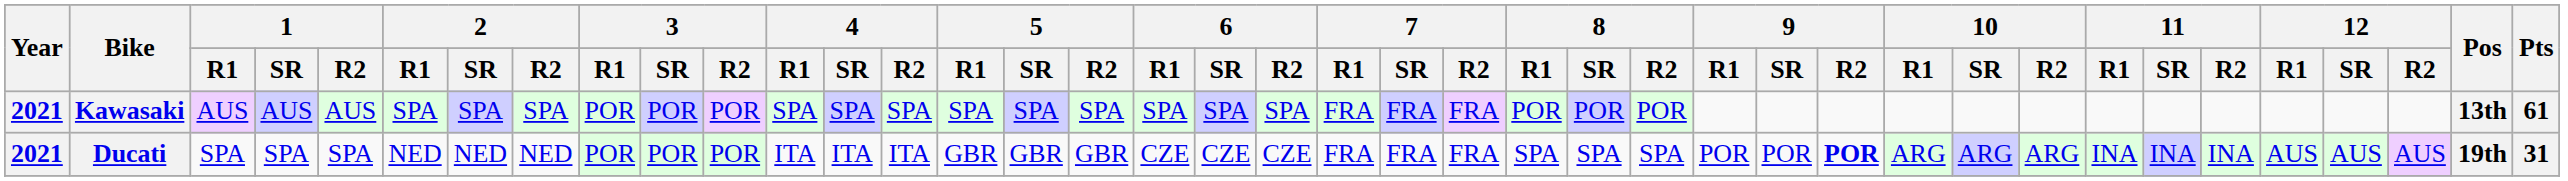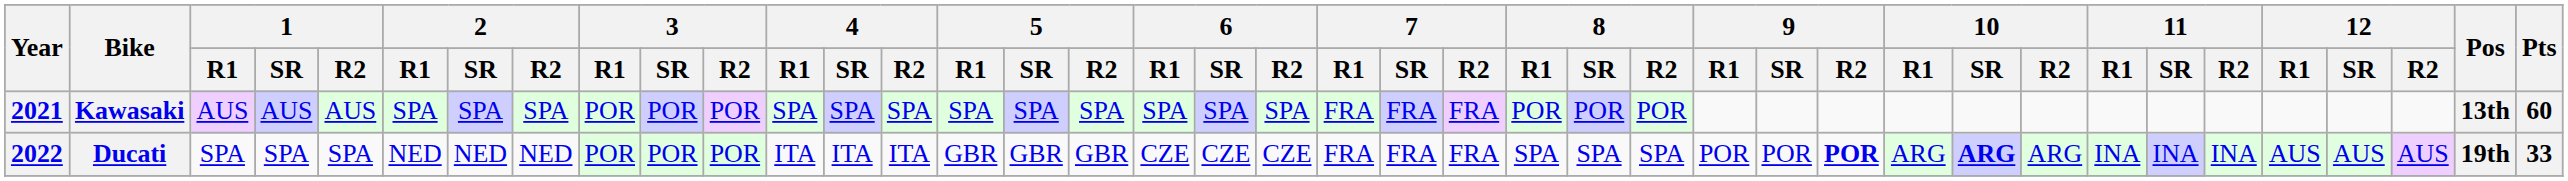 <table class="wikitable" style="text-align:center; font-size:90%">
 <tr>
 <th valign="middle" rowspan=2>Year</th>
 <th valign="middle" rowspan=2>Bike</th>
 <th colspan=3>1</th>
 <th colspan=3>2</th>
 <th colspan=3>3</th>
 <th colspan=3>4</th>
 <th colspan=3>5</th>
 <th colspan=3>6</th>
 <th colspan=3>7</th>
 <th colspan=3>8</th>
 <th colspan=3>9</th>
 <th colspan=3>10</th>
 <th colspan=3>11</th>
 <th colspan=3>12</th>
 <th rowspan=2>Pos</th>
 <th rowspan=2>Pts</th>
 </tr>
 <tr>
 <th>R1</th>
 <th>SR</th>
 <th>R2</th>
 <th>R1</th>
 <th>SR</th>
 <th>R2</th>
 <th>R1</th>
 <th>SR</th>
 <th>R2</th>
 <th>R1</th>
 <th>SR</th>
 <th>R2</th>
 <th>R1</th>
 <th>SR</th>
 <th>R2</th>
 <th>R1</th>
 <th>SR</th>
 <th>R2</th>
 <th>R1</th>
 <th>SR</th>
 <th>R2</th>
 <th>R1</th>
 <th>SR</th>
 <th>R2</th>
 <th>R1</th>
 <th>SR</th>
 <th>R2</th>
 <th>R1</th>
 <th>SR</th>
 <th>R2</th>
 <th>R1</th>
 <th>SR</th>
 <th>R2</th>
 <th>R1</th>
 <th>SR</th>
 <th>R2</th>
 </tr>
 <tr>
 <th><a href='#'>2021</a></th>
 <th><a href='#'>Kawasaki</a></th>
 <td style="background:#efcfff;"><a href='#'>AUS</a><br></td>
 <td style="background:#cfcfff;"><a href='#'>AUS</a><br></td>
 <td style="background:#dfffdf;"><a href='#'>AUS</a><br></td>
 <td style="background:#dfffdf;"><a href='#'>SPA</a><br></td>
 <td style="background:#cfcfff;"><a href='#'>SPA</a><br></td>
 <td style="background:#dfffdf;"><a href='#'>SPA</a><br></td>
 <td style="background:#dfffdf;"><a href='#'>POR</a><br></td>
 <td style="background:#cfcfff;"><a href='#'>POR</a><br></td>
 <td style="background:#efcfff;"><a href='#'>POR</a><br></td>
 <td style="background:#dfffdf;"><a href='#'>SPA</a><br></td>
 <td style="background:#cfcfff;"><a href='#'>SPA</a><br></td>
 <td style="background:#dfffdf;"><a href='#'>SPA</a><br></td>
 <td style="background:#dfffdf;"><a href='#'>SPA</a><br></td>
 <td style="background:#cfcfff;"><a href='#'>SPA</a><br></td>
 <td style="background:#dfffdf;"><a href='#'>SPA</a><br></td>
 <td style="background:#dfffdf;"><a href='#'>SPA</a><br></td>
 <td style="background:#cfcfff;"><a href='#'>SPA</a><br></td>
 <td style="background:#dfffdf;"><a href='#'>SPA</a><br></td>
 <td style="background:#dfffdf;"><a href='#'>FRA</a><br></td>
 <td style="background:#cfcfff;"><a href='#'>FRA</a><br></td>
 <td style="background:#efcfff;"><a href='#'>FRA</a><br></td>
 <td style="background:#dfffdf;"><a href='#'>POR</a><br></td>
 <td style="background:#cfcfff;"><a href='#'>POR</a><br></td>
 <td style="background:#dfffdf;"><a href='#'>POR</a><br></td>
 <td></td>
 <td></td>
 <td></td>
 <td></td>
 <td></td>
 <td></td>
 <td></td>
 <td></td>
 <td></td>
 <td></td>
 <td></td>
 <td></td>
 <th>13th</th>
-<th>61</th>
+<th>60</th>
 </tr>
 <tr>
-<th><a href='#'>2021</a></th>
+<th><a href='#'>2022</a></th>
 <th><a href='#'>Ducati</a></th>
 <td><a href='#'>SPA</a></td>
 <td><a href='#'>SPA</a></td>
 <td><a href='#'>SPA</a></td>
 <td><a href='#'>NED</a></td>
 <td><a href='#'>NED</a></td>
 <td><a href='#'>NED</a></td>
 <td style="background:#dfffdf;"><a href='#'>POR</a><br></td>
 <td style="background:#dfffdf;"><a href='#'>POR</a><br></td>
 <td style="background:#dfffdf;"><a href='#'>POR</a><br></td>
 <td><a href='#'>ITA</a></td>
 <td><a href='#'>ITA</a></td>
 <td><a href='#'>ITA</a></td>
 <td><a href='#'>GBR</a></td>
 <td><a href='#'>GBR</a></td>
 <td><a href='#'>GBR</a></td>
 <td><a href='#'>CZE</a></td>
 <td><a href='#'>CZE</a></td>
 <td><a href='#'>CZE</a></td>
 <td><a href='#'>FRA</a></td>
 <td><a href='#'>FRA</a></td>
 <td><a href='#'>FRA</a></td>
 <td><a href='#'>SPA</a></td>
 <td><a href='#'>SPA</a></td>
 <td><a href='#'>SPA</a></td>
 <td><a href='#'>POR</a></td>
 <td><a href='#'>POR</a></td>
 <td><strong><a href='#'>POR</a></strong></td>
 <td style="background:#dfffdf;"><a href='#'>ARG</a><br></td>
-<td style="background:#cfcfff;"><a href='#'>ARG</a><br></td>
+<td style="background:#cfcfff;"><strong><a href='#'>ARG</a><br></strong></td>
 <td style="background:#dfffdf;"><a href='#'>ARG</a><br></td>
 <td style="background:#dfffdf;"><a href='#'>INA</a><br></td>
 <td style="background:#cfcfff;"><a href='#'>INA</a><br></td>
 <td style="background:#dfffdf;"><a href='#'>INA</a><br></td>
 <td style="background:#dfffdf;"><a href='#'>AUS</a><br></td>
 <td style="background:#dfffdf;"><a href='#'>AUS</a><br></td>
 <td style="background:#efcfff;"><a href='#'>AUS</a><br></td>
 <th>19th</th>
-<th>31</th>
+<th>33</th>
 </tr>
 </table>
